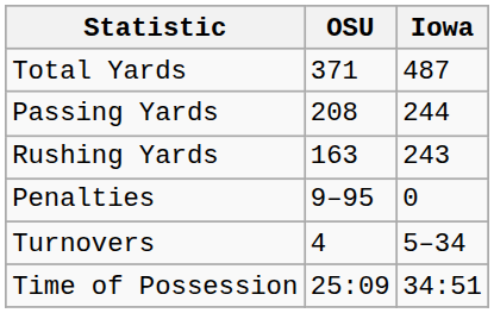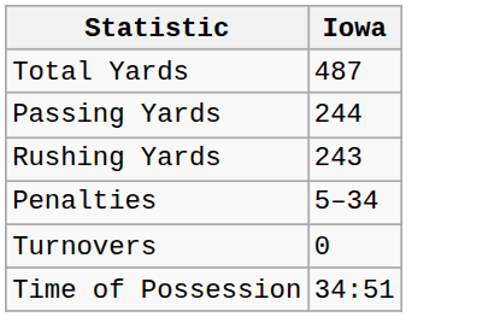 <table class="wikitable">
 <tr>
 <th>Statistic</th>
-<th>OSU</th>
 <th>Iowa</th>
 </tr>
 <tr>
 <td>Total Yards</td>
-<td>371</td>
 <td>487</td>
 </tr>
 <tr>
 <td>Passing Yards</td>
-<td>208</td>
 <td>244</td>
 </tr>
 <tr>
 <td>Rushing Yards</td>
-<td>163</td>
 <td>243</td>
 </tr>
 <tr>
 <td>Penalties</td>
-<td>9–95</td>
+<td>5–34</td>
+</tr>
+<tr>
+<td>Turnovers</td>
 <td>0</td>
 </tr>
 <tr>
-<td>Turnovers</td>
-<td>4</td>
-<td>5–34</td>
-</tr>
-<tr>
 <td>Time of Possession</td>
-<td>25:09</td>
 <td>34:51</td>
 </tr>
 </table>
